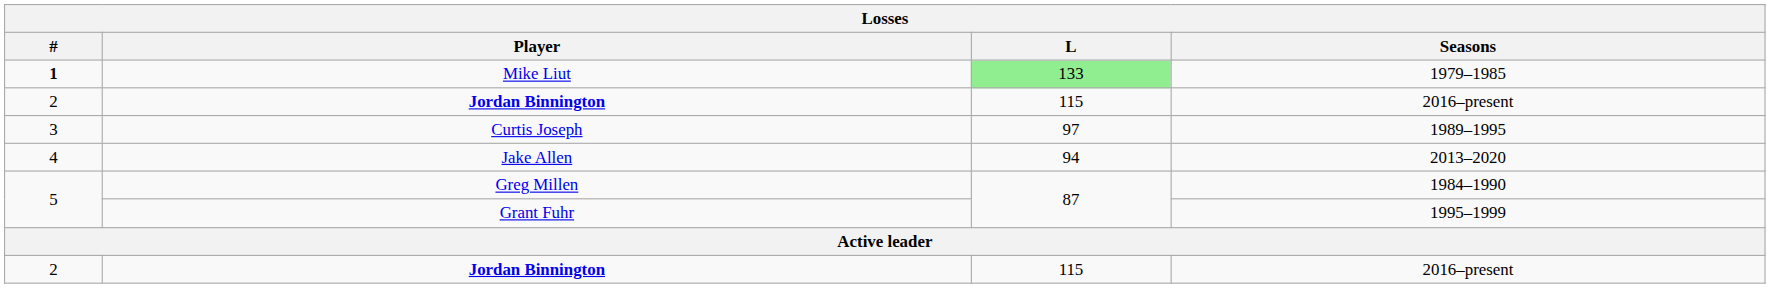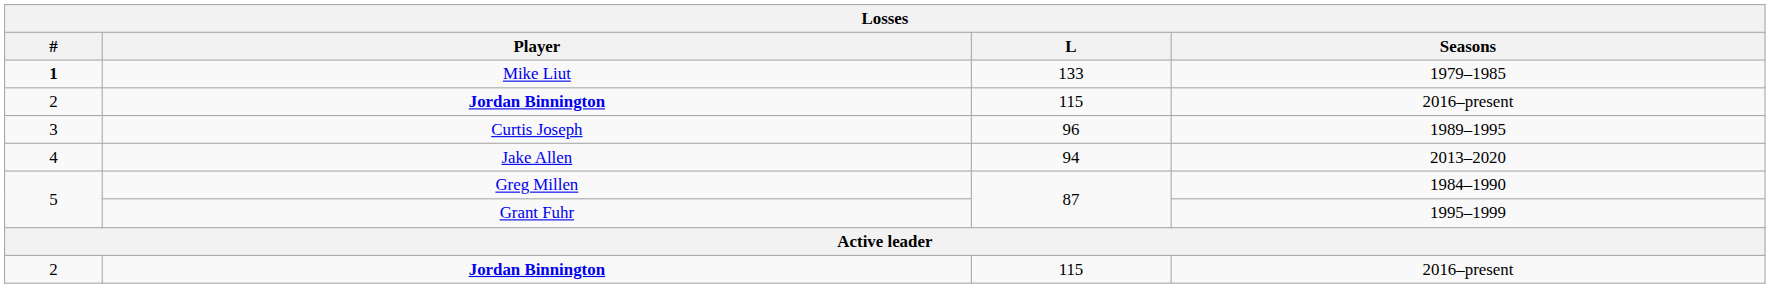 <table class="wikitable" style="text-align: center; font-size: 95%" width="80%">
 <tr>
 <th colspan="4">Losses</th>
 </tr>
 <tr>
 <th>#</th>
 <th>Player</th>
 <th>L</th>
 <th>Seasons</th>
 </tr>
 <tr>
 <td><strong>1</strong></td>
 <td><a href='#'>Mike Liut</a></td>
-<td style="background: lightgreen;">133</td>
+<td>133</td>
 <td>1979–1985</td>
 </tr>
 <tr>
 <td>2</td>
 <td><strong><a href='#'>Jordan Binnington</a></strong></td>
 <td>115</td>
 <td>2016–present</td>
 </tr>
 <tr>
 <td>3</td>
 <td><a href='#'>Curtis Joseph</a></td>
-<td>97</td>
+<td>96</td>
 <td>1989–1995</td>
 </tr>
 <tr>
 <td>4</td>
 <td><a href='#'>Jake Allen</a></td>
 <td>94</td>
 <td>2013–2020</td>
 </tr>
 <tr>
 <td rowspan="2">5</td>
 <td><a href='#'>Greg Millen</a></td>
 <td rowspan="2">87</td>
 <td>1984–1990</td>
 </tr>
 <tr>
 <td><a href='#'>Grant Fuhr</a></td>
 <td>1995–1999</td>
 </tr>
 <tr>
 <th colspan="4">Active leader</th>
 </tr>
 <tr>
 <td>2</td>
 <td><strong><a href='#'>Jordan Binnington</a></strong></td>
 <td>115</td>
 <td>2016–present</td>
 </tr>
 </table>
